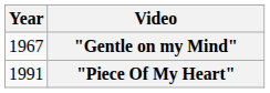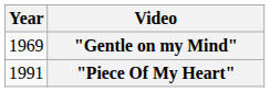 <table class="wikitable plainrowheaders">
 <tr>
 <th>Year</th>
 <th style="width:12em;">Video</th>
 </tr>
 <tr>
-<td>1967</td>
+<td>1969</td>
 <th scope="row">"Gentle on my Mind"</th>
 </tr>
 <tr>
 <td>1991</td>
 <th scope="row">"Piece Of My Heart"</th>
 </tr>
 </table>
